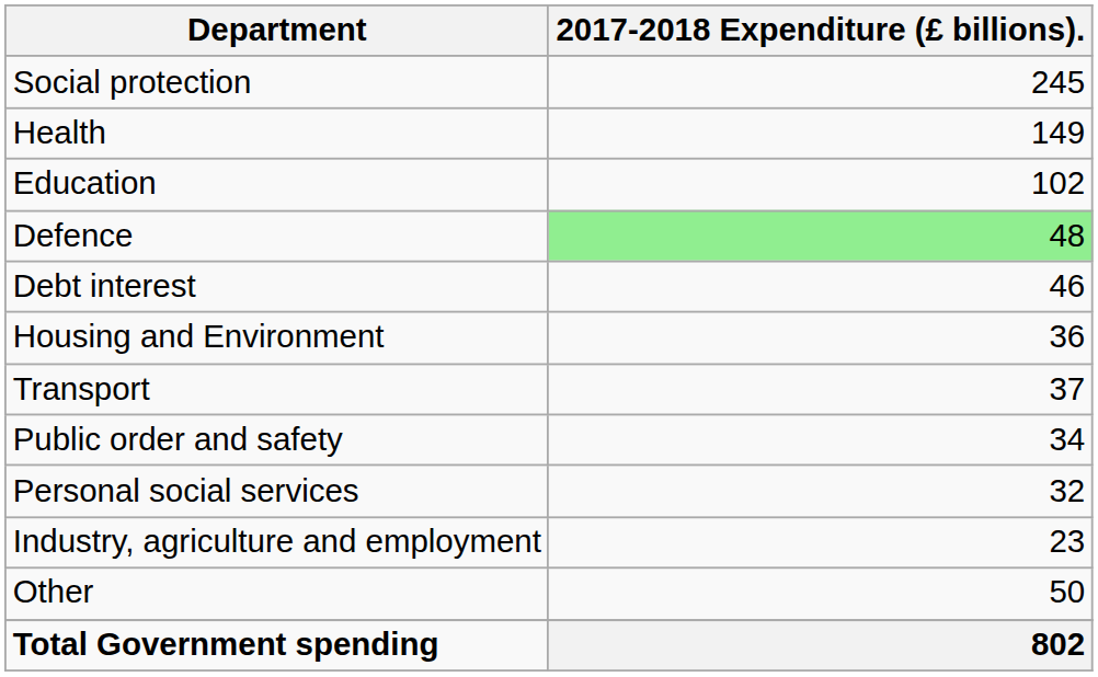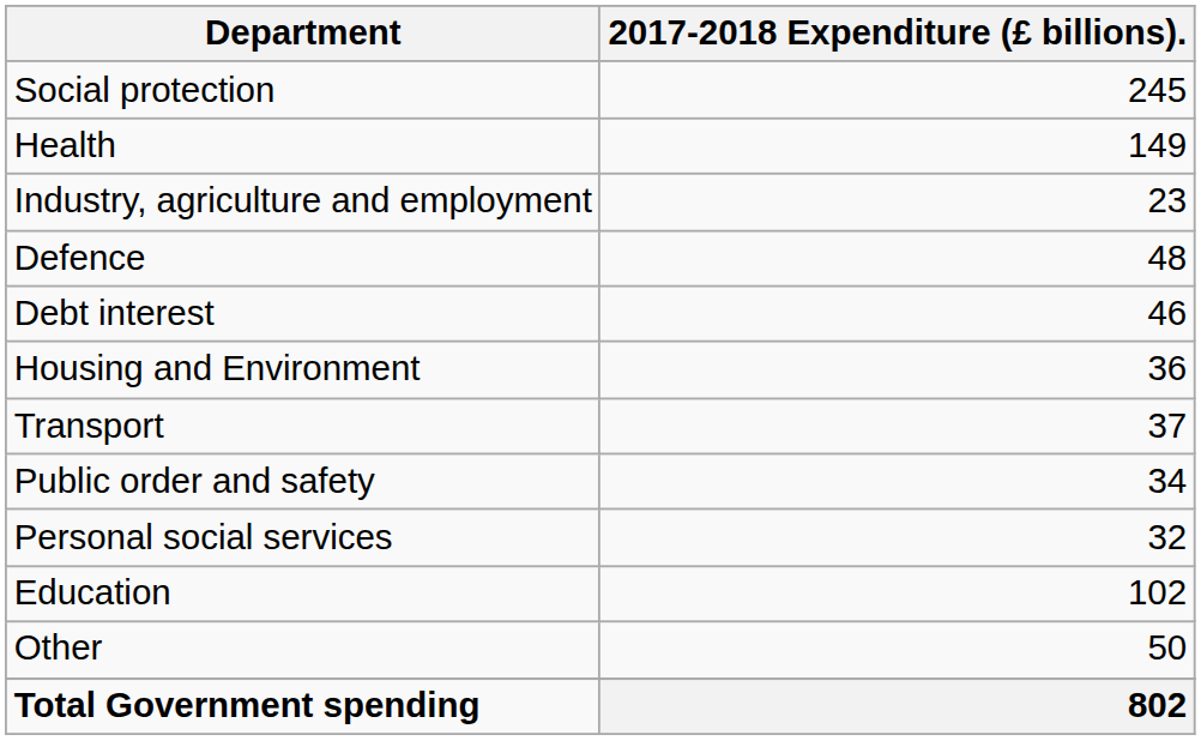 <table class="wikitable sortable">
 <tr>
 <th>Department</th>
 <th style="text-align: right">2017-2018 Expenditure (£ billions).</th>
 </tr>
 <tr>
 <td>Social protection</td>
 <td style="text-align: right">245</td>
 </tr>
 <tr>
 <td>Health</td>
 <td style="text-align: right">149</td>
 </tr>
 <tr>
-<td>Education</td>
-<td style="text-align: right">102</td>
+<td>Industry, agriculture and employment</td>
+<td style="text-align: right">23</td>
 </tr>
 <tr>
 <td>Defence</td>
-<td style="background: lightgreen; text-align: right">48</td>
+<td style="text-align: right">48</td>
 </tr>
 <tr>
 <td>Debt interest</td>
 <td style="text-align: right">46</td>
 </tr>
 <tr>
 <td>Housing and Environment</td>
 <td style="text-align: right">36</td>
 </tr>
 <tr>
 <td>Transport</td>
 <td style="text-align: right">37</td>
 </tr>
 <tr>
 <td>Public order and safety</td>
 <td style="text-align: right">34</td>
 </tr>
 <tr>
 <td>Personal social services</td>
 <td style="text-align: right">32</td>
 </tr>
 <tr>
-<td>Industry, agriculture and employment</td>
-<td style="text-align: right">23</td>
+<td>Education</td>
+<td style="text-align: right">102</td>
 </tr>
 <tr>
 <td>Other</td>
 <td style="text-align: right">50</td>
 </tr>
 <tr>
 </tr>
 <tr class="sortbottom">
 <td style="text-align: left"><strong>Total Government spending</strong></td>
 <th style="text-align: right">802</th>
 </tr>
 </table>
